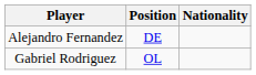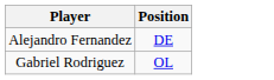 <table class="wikitable">
 <tr>
 <th>Player</th>
 <th>Position</th>
-<th>Nationality</th>
 </tr>
 <tr>
 <td align="center">Alejandro Fernandez</td>
 <td align="center"><a href='#'>DE</a></td>
-<td align="center"></td>
 </tr>
 <tr>
 <td align="center">Gabriel Rodriguez</td>
 <td align="center"><a href='#'>OL</a></td>
-<td align="center"></td>
 </tr>
 </table>
